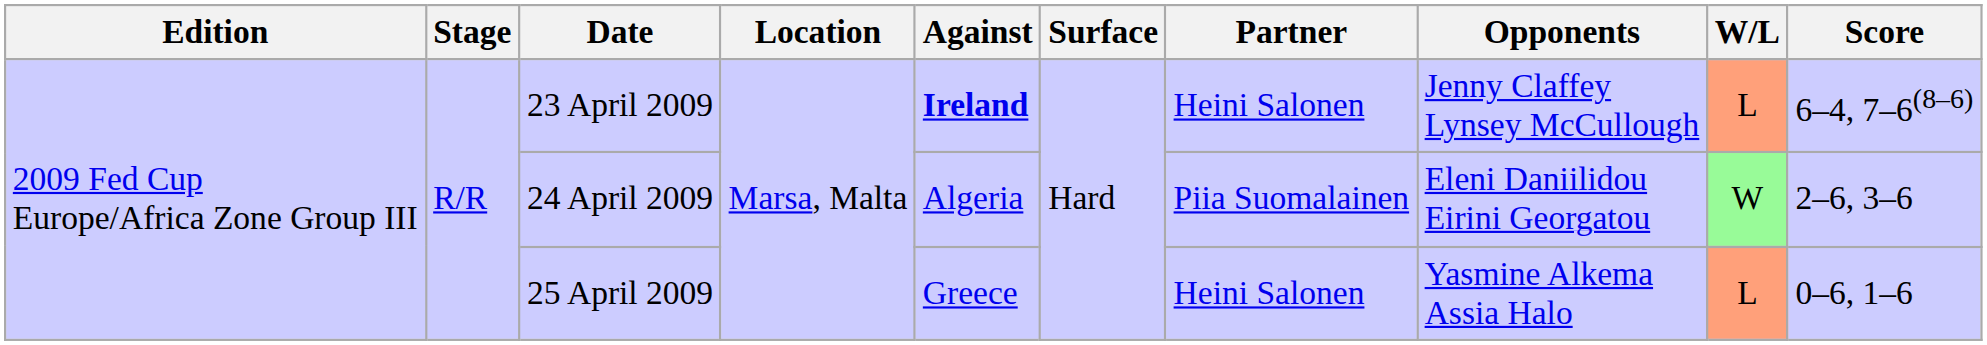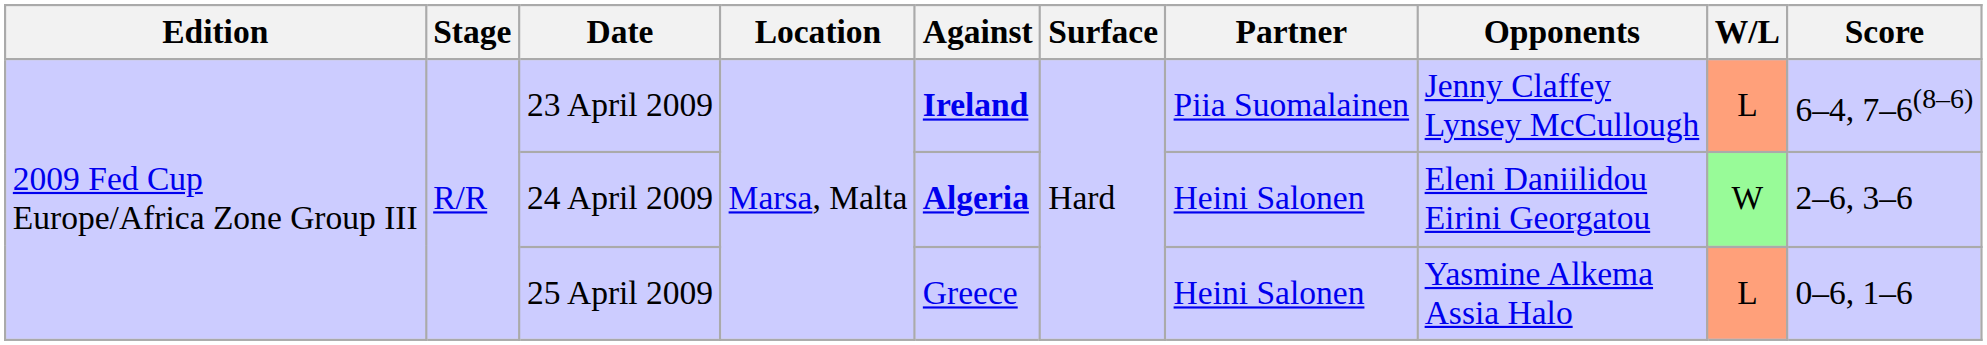 <table class=wikitable style=font-size:97%>
 <tr>
 <th>Edition</th>
 <th>Stage</th>
 <th>Date</th>
 <th>Location</th>
 <th>Against</th>
 <th>Surface</th>
 <th>Partner</th>
 <th>Opponents</th>
 <th>W/L</th>
 <th>Score</th>
 </tr>
 <tr style="background:#ccf;">
 <td rowspan="3"><a href='#'>2009 Fed Cup</a> <br> Europe/Africa Zone Group III</td>
 <td rowspan="3"><a href='#'>R/R</a></td>
 <td>23 April 2009</td>
 <td rowspan="3"><a href='#'>Marsa</a>, Malta</td>
 <td><strong> <a href='#'>Ireland</a></strong></td>
 <td rowspan="3">Hard</td>
-<td> <a href='#'>Heini Salonen</a></td>
+<td> <a href='#'>Piia Suomalainen</a></td>
 <td> <a href='#'>Jenny Claffey</a> <br>  <a href='#'>Lynsey McCullough</a></td>
 <td style="text-align:center; background:#ffa07a;">L</td>
 <td>6–4, 7–6<sup>(8–6)</sup></td>
 </tr>
 <tr style="background:#ccf;">
 <td>24 April 2009</td>
-<td> <a href='#'>Algeria</a></td>
-<td> <a href='#'>Piia Suomalainen</a></td>
+<td><strong> <a href='#'>Algeria</a></strong></td>
+<td> <a href='#'>Heini Salonen</a></td>
 <td> <a href='#'>Eleni Daniilidou</a> <br>  <a href='#'>Eirini Georgatou</a></td>
 <td style="text-align:center; background:#98fb98;">W</td>
 <td>2–6, 3–6</td>
 </tr>
 <tr style="background:#ccf;">
 <td>25 April 2009</td>
 <td> <a href='#'>Greece</a></td>
 <td> <a href='#'>Heini Salonen</a></td>
 <td> <a href='#'>Yasmine Alkema</a> <br>  <a href='#'>Assia Halo</a></td>
 <td style="text-align:center; background:#ffa07a;">L</td>
 <td>0–6, 1–6</td>
 </tr>
 </table>
